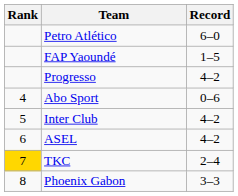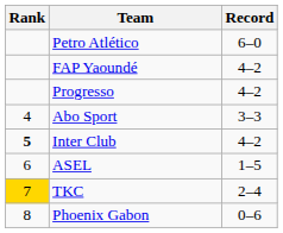 <table class=wikitable style="text-align:center;">
 <tr>
 <th>Rank</th>
 <th width=170>Team</th>
 <th>Record</th>
 </tr>
 <tr>
 <td></td>
 <td align=left> <a href='#'>Petro Atlético</a></td>
 <td>6–0</td>
 </tr>
 <tr>
 <td></td>
 <td align=left> <a href='#'>FAP Yaoundé</a></td>
-<td>1–5</td>
+<td>4–2</td>
 </tr>
 <tr>
 <td></td>
 <td align=left> <a href='#'>Progresso</a></td>
 <td>4–2</td>
 </tr>
 <tr>
 <td>4</td>
 <td align=left> <a href='#'>Abo Sport</a></td>
-<td>0–6</td>
+<td>3–3</td>
 </tr>
 <tr>
-<td>5</td>
+<td><strong>5</strong></td>
 <td align=left> <a href='#'>Inter Club</a></td>
 <td>4–2</td>
 </tr>
 <tr>
 <td>6</td>
 <td align=left> <a href='#'>ASEL</a></td>
-<td>4–2</td>
+<td>1–5</td>
 </tr>
 <tr>
 <td style="background: gold;">7</td>
 <td align=left> <a href='#'>TKC</a></td>
 <td>2–4</td>
 </tr>
 <tr>
 <td>8</td>
 <td align=left> <a href='#'>Phoenix Gabon</a></td>
-<td>3–3</td>
+<td>0–6</td>
 </tr>
 </table>
